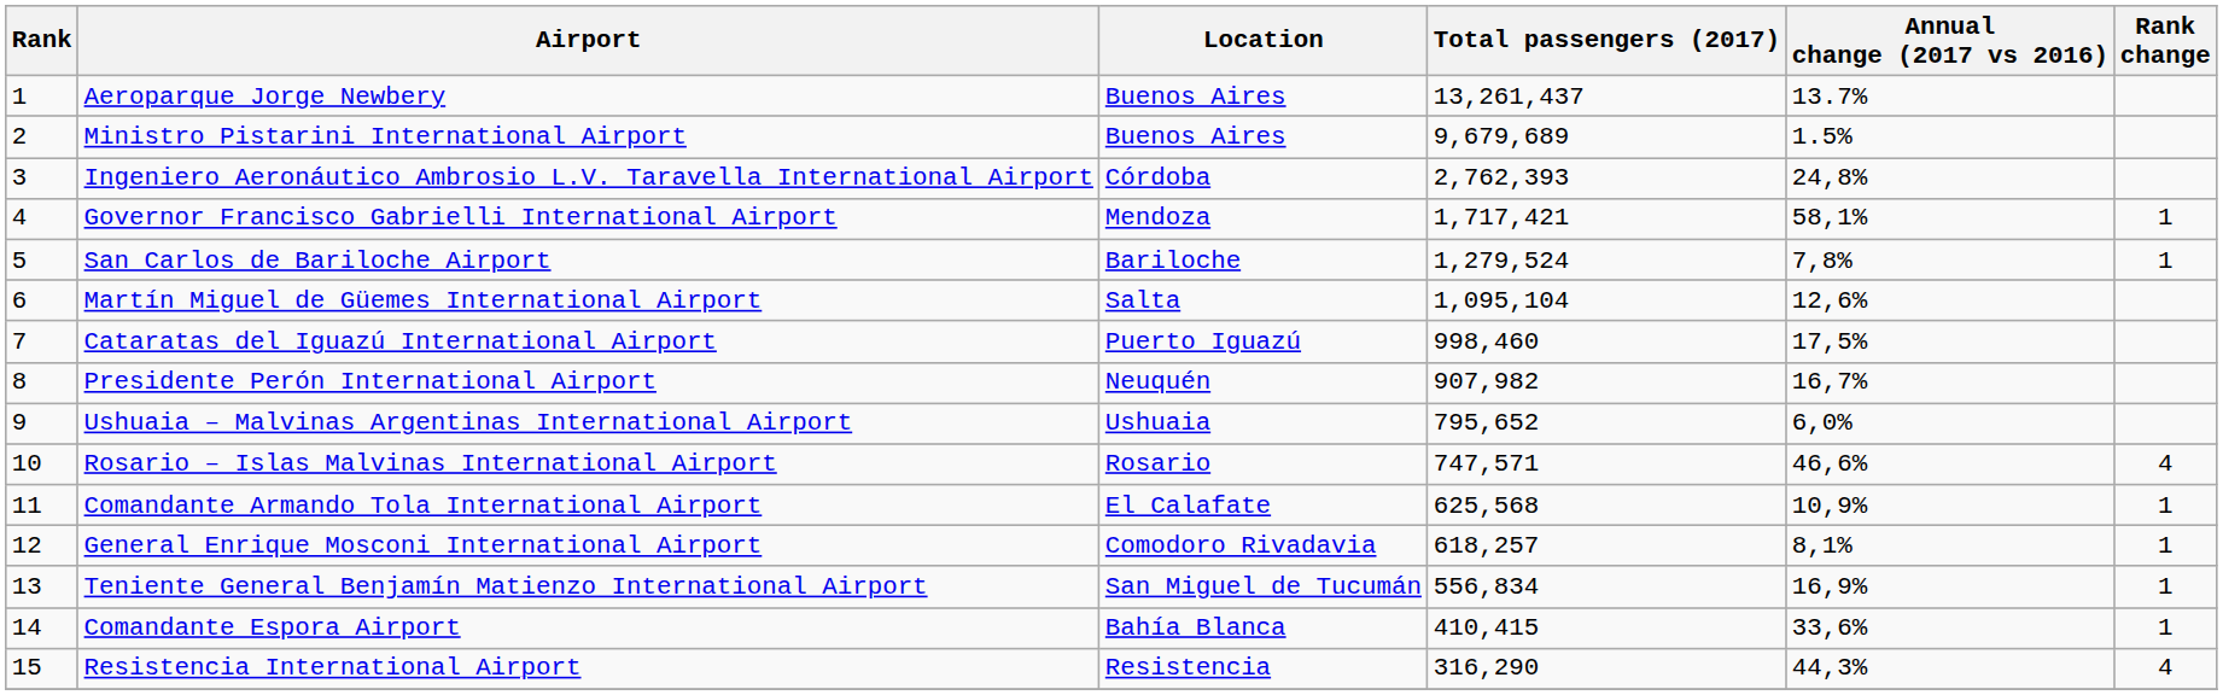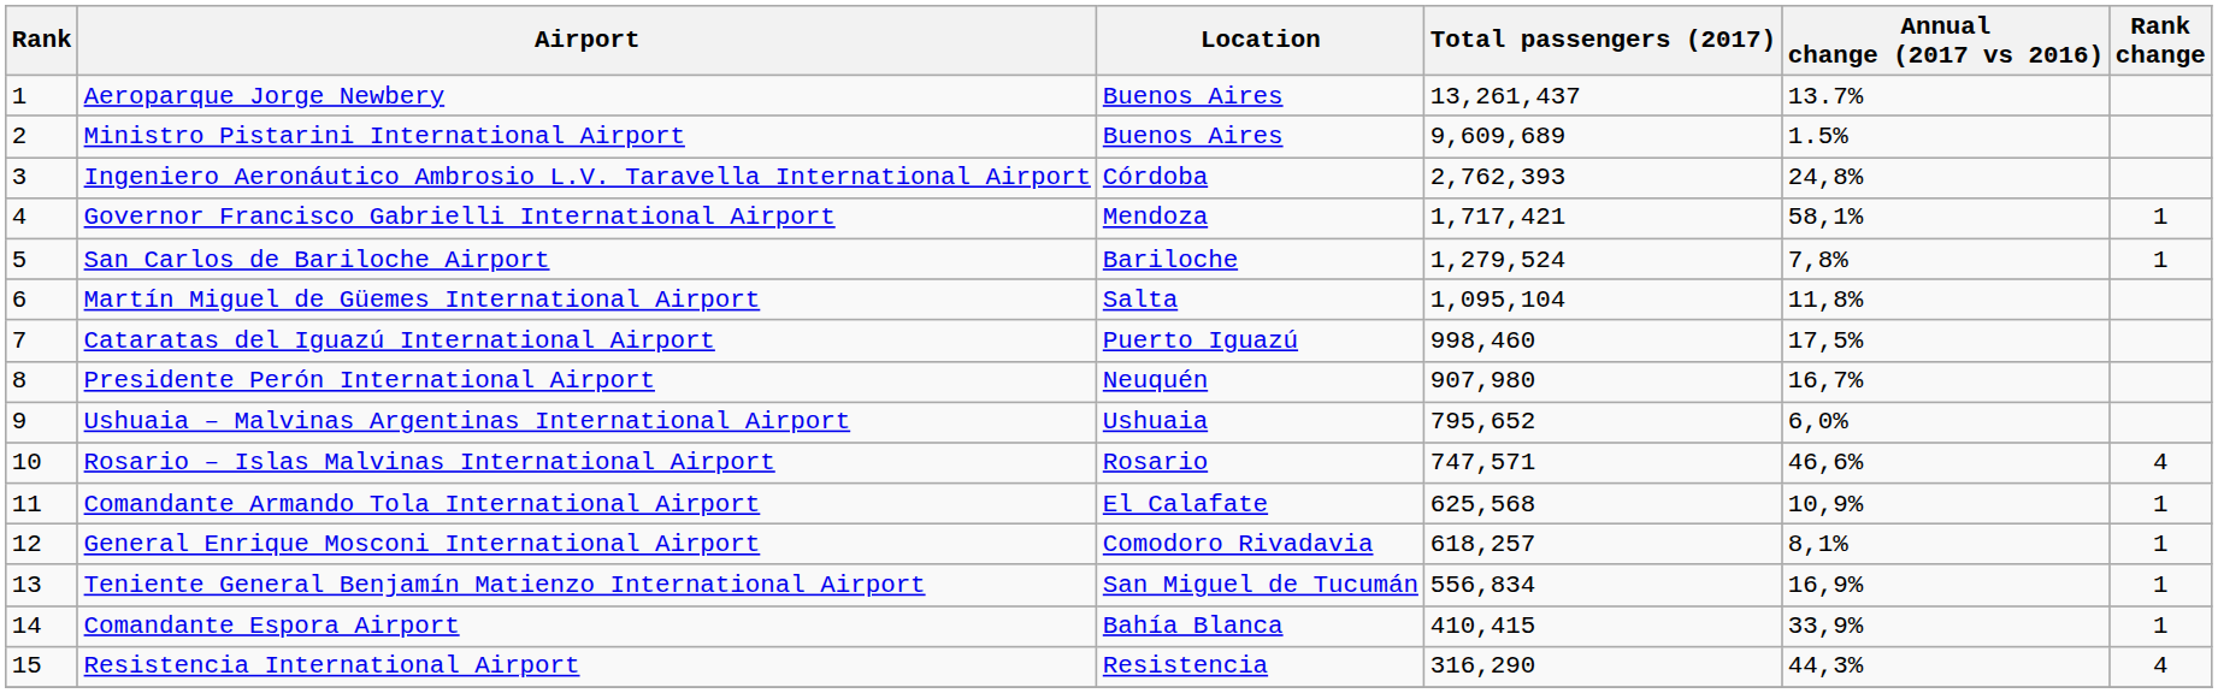 <table class="wikitable sortable">
 <tr>
 <th>Rank</th>
 <th>Airport</th>
 <th>Location</th>
 <th>Total passengers (2017)</th>
 <th>Annual<br>change (2017 vs 2016)</th>
 <th>Rank<br>change</th>
 </tr>
 <tr>
 <td>1</td>
 <td><a href='#'>Aeroparque Jorge Newbery</a></td>
 <td><a href='#'>Buenos Aires</a></td>
 <td>13,261,437</td>
 <td>13.7%</td>
 <td style="text-align:center;"></td>
 </tr>
 <tr>
 <td>2</td>
 <td><a href='#'>Ministro Pistarini International Airport</a></td>
 <td><a href='#'>Buenos Aires</a></td>
-<td>9,679,689</td>
+<td>9,609,689</td>
 <td>1.5%</td>
 <td style="text-align:center;"></td>
 </tr>
 <tr>
 <td>3</td>
 <td><a href='#'>Ingeniero Aeronáutico Ambrosio L.V. Taravella International Airport</a></td>
 <td><a href='#'>Córdoba</a></td>
 <td>2,762,393</td>
 <td>24,8%</td>
 <td style="text-align:center;"></td>
 </tr>
 <tr>
 <td>4</td>
 <td><a href='#'>Governor Francisco Gabrielli International Airport</a></td>
 <td><a href='#'>Mendoza</a></td>
 <td>1,717,421</td>
 <td>58,1%</td>
 <td style="text-align:center;">1</td>
 </tr>
 <tr>
 <td>5</td>
 <td><a href='#'>San Carlos de Bariloche Airport</a></td>
 <td><a href='#'>Bariloche</a></td>
 <td>1,279,524</td>
 <td>7,8%</td>
 <td style="text-align:center;">1</td>
 </tr>
 <tr>
 <td>6</td>
 <td><a href='#'>Martín Miguel de Güemes International Airport</a></td>
 <td><a href='#'>Salta</a></td>
 <td>1,095,104</td>
-<td>12,6%</td>
+<td>11,8%</td>
 <td style="text-align:center;"></td>
 </tr>
 <tr>
 <td>7</td>
 <td><a href='#'>Cataratas del Iguazú International Airport</a></td>
 <td><a href='#'>Puerto Iguazú</a></td>
 <td>998,460</td>
 <td>17,5%</td>
 <td style="text-align:center;"></td>
 </tr>
 <tr>
 <td>8</td>
 <td><a href='#'>Presidente Perón International Airport</a></td>
 <td><a href='#'>Neuquén</a></td>
-<td>907,982</td>
+<td>907,980</td>
 <td>16,7%</td>
 <td style="text-align:center;"></td>
 </tr>
 <tr>
 <td>9</td>
 <td><a href='#'>Ushuaia – Malvinas Argentinas International Airport</a></td>
 <td><a href='#'>Ushuaia</a></td>
 <td>795,652</td>
 <td>6,0%</td>
 <td style="text-align:center;"></td>
 </tr>
 <tr>
 <td>10</td>
 <td><a href='#'>Rosario – Islas Malvinas International Airport</a></td>
 <td><a href='#'>Rosario</a></td>
 <td>747,571</td>
 <td>46,6%</td>
 <td style="text-align:center;">4</td>
 </tr>
 <tr>
 <td>11</td>
 <td><a href='#'>Comandante Armando Tola International Airport</a></td>
 <td><a href='#'>El Calafate</a></td>
 <td>625,568</td>
 <td>10,9%</td>
 <td style="text-align:center;"> 1</td>
 </tr>
 <tr>
 <td>12</td>
 <td><a href='#'>General Enrique Mosconi International Airport</a></td>
 <td><a href='#'>Comodoro Rivadavia</a></td>
 <td>618,257</td>
 <td>8,1%</td>
 <td style="text-align:center;">1</td>
 </tr>
 <tr>
 <td>13</td>
 <td><a href='#'>Teniente General Benjamín Matienzo International Airport</a></td>
 <td><a href='#'>San Miguel de Tucumán</a></td>
 <td>556,834</td>
 <td>16,9%</td>
 <td style="text-align:center;">1</td>
 </tr>
 <tr>
 <td>14</td>
 <td><a href='#'>Comandante Espora Airport</a></td>
 <td><a href='#'>Bahía Blanca</a></td>
 <td>410,415</td>
-<td>33,6%</td>
+<td>33,9%</td>
 <td style="text-align:center;"> 1</td>
 </tr>
 <tr>
 <td>15</td>
 <td><a href='#'>Resistencia International Airport</a></td>
 <td><a href='#'>Resistencia</a></td>
 <td>316,290</td>
 <td>44,3%</td>
 <td style="text-align:center;"> 4</td>
 </tr>
 <tr>
 </tr>
 </table>
